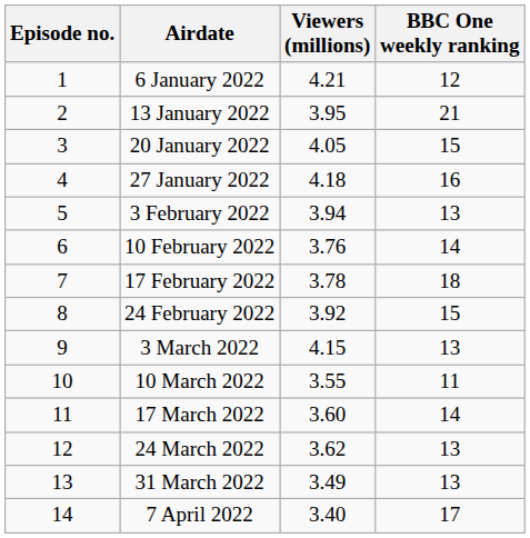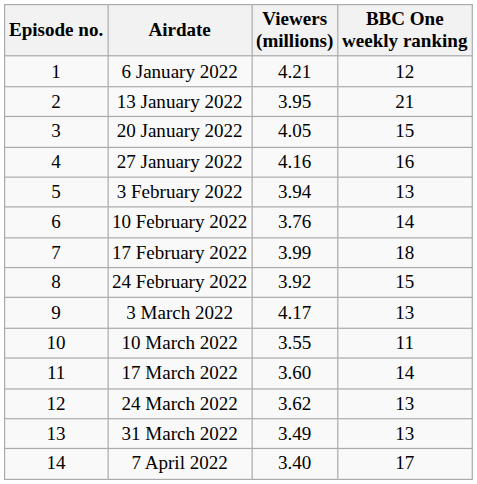 <table class="wikitable" style="text-align:center;">
 <tr>
 <th>Episode no.</th>
 <th>Airdate</th>
 <th>Viewers<br>(millions)</th>
 <th>BBC One<br>weekly ranking</th>
 </tr>
 <tr>
 <td>1</td>
 <td>6 January 2022</td>
 <td>4.21</td>
 <td>12</td>
 </tr>
 <tr>
 <td>2</td>
 <td>13 January 2022</td>
 <td>3.95</td>
 <td>21</td>
 </tr>
 <tr>
 <td>3</td>
 <td>20 January 2022</td>
 <td>4.05</td>
 <td>15</td>
 </tr>
 <tr>
 <td>4</td>
 <td>27 January 2022</td>
-<td>4.18</td>
+<td>4.16</td>
 <td>16</td>
 </tr>
 <tr>
 <td>5</td>
 <td>3 February 2022</td>
 <td>3.94</td>
 <td>13</td>
 </tr>
 <tr>
 <td>6</td>
 <td>10 February 2022</td>
 <td>3.76</td>
 <td>14</td>
 </tr>
 <tr>
 <td>7</td>
 <td>17 February 2022</td>
-<td>3.78</td>
+<td>3.99</td>
 <td>18</td>
 </tr>
 <tr>
 <td>8</td>
 <td>24 February 2022</td>
 <td>3.92</td>
 <td>15</td>
 </tr>
 <tr>
 <td>9</td>
 <td>3 March 2022</td>
-<td>4.15</td>
+<td>4.17</td>
 <td>13</td>
 </tr>
 <tr>
 <td>10</td>
 <td>10 March 2022</td>
 <td>3.55</td>
 <td>11</td>
 </tr>
 <tr>
 <td>11</td>
 <td>17 March 2022</td>
 <td>3.60</td>
 <td>14</td>
 </tr>
 <tr>
 <td>12</td>
 <td>24 March 2022</td>
 <td>3.62</td>
 <td>13</td>
 </tr>
 <tr>
 <td>13</td>
 <td>31 March 2022</td>
 <td>3.49</td>
 <td>13</td>
 </tr>
 <tr>
 <td>14</td>
 <td>7 April 2022</td>
 <td>3.40</td>
 <td>17</td>
 </tr>
 </table>
